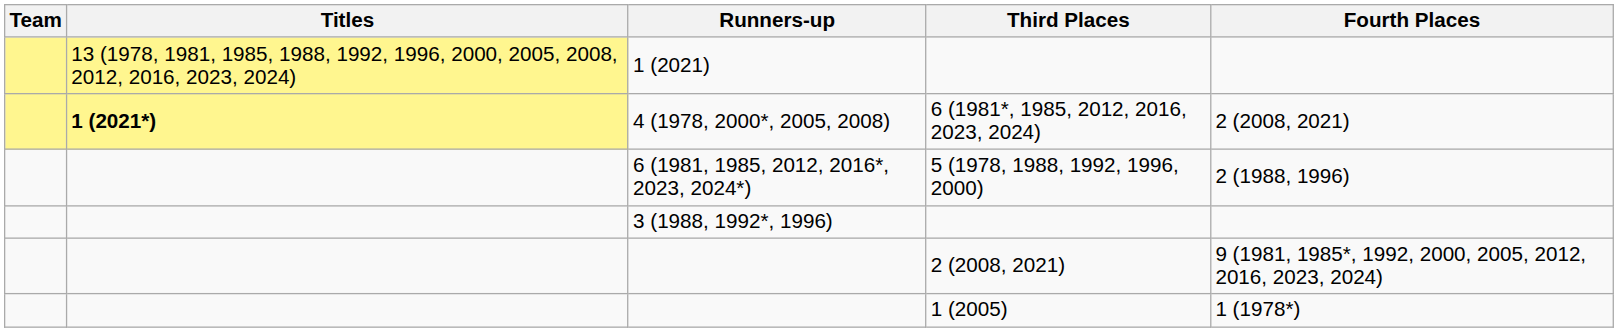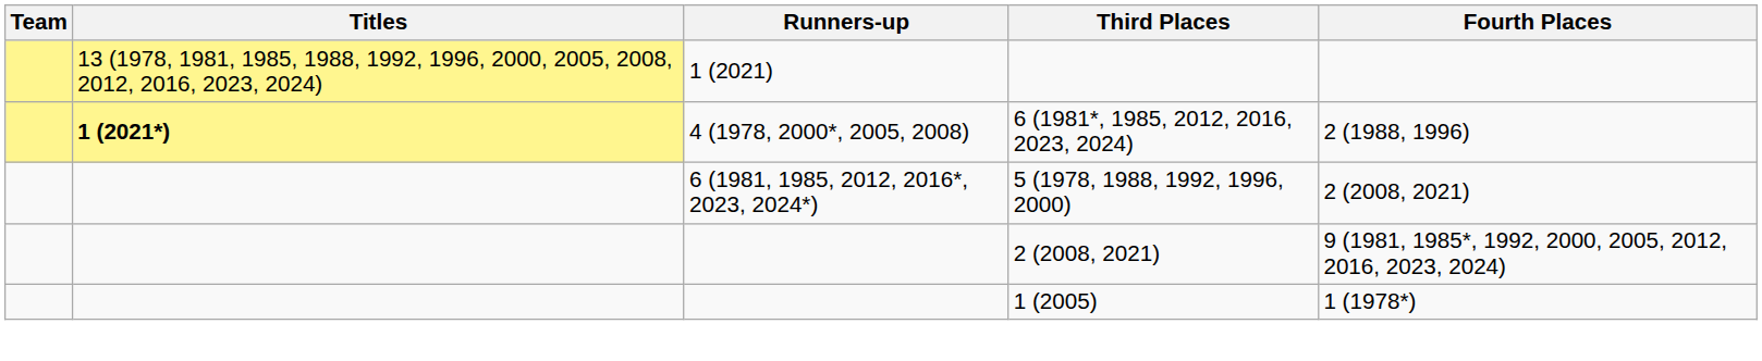 <table class=wikitable>
 <tr>
 <th>Team</th>
 <th>Titles</th>
 <th>Runners-up</th>
 <th>Third Places</th>
 <th>Fourth Places</th>
 </tr>
 <tr>
 <td style=background:#FFF68F></td>
 <td style=background:#FFF68F>13 (1978, 1981, 1985, 1988, 1992, 1996, 2000, 2005, 2008, 2012, 2016, 2023, 2024)</td>
 <td>1 (2021)</td>
 <td></td>
 <td></td>
 </tr>
 <tr>
 <td style=background:#FFF68F></td>
 <td style=background:#FFF68F><strong>1 (2021*)</strong></td>
 <td>4 (1978, 2000*, 2005, 2008)</td>
 <td>6 (1981*, 1985, 2012, 2016, 2023, 2024)</td>
-<td>2 (2008, 2021)</td>
+<td>2 (1988, 1996)</td>
 </tr>
 <tr>
 <td></td>
 <td></td>
 <td>6 (1981, 1985, 2012, 2016*, 2023, 2024*)</td>
 <td>5 (1978, 1988, 1992, 1996, 2000)</td>
-<td>2 (1988, 1996)</td>
-</tr>
-<tr>
-<td></td>
-<td></td>
-<td>3 (1988, 1992*, 1996)</td>
-<td></td>
-<td></td>
+<td>2 (2008, 2021)</td>
 </tr>
 <tr>
 <td></td>
 <td></td>
 <td></td>
 <td>2 (2008, 2021)</td>
 <td>9 (1981, 1985*, 1992, 2000, 2005, 2012, 2016, 2023, 2024)</td>
 </tr>
 <tr>
 <td></td>
 <td></td>
 <td></td>
 <td>1 (2005)</td>
 <td>1 (1978*)</td>
 </tr>
 </table>
